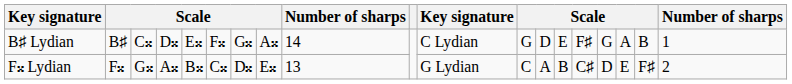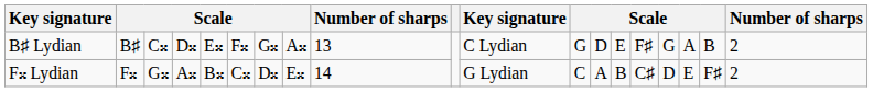 <table class="wikitable">
 <tr>
 <th>Key signature</th>
 <th colspan="7">Scale</th>
 <th>Number of sharps</th>
 <th></th>
 <th>Key signature</th>
 <th colspan="7">Scale</th>
 <th>Number of sharps</th>
 </tr>
 <tr>
 <td>B♯ Lydian</td>
 <td>B♯</td>
 <td>C𝄪</td>
 <td>D𝄪</td>
 <td>E𝄪</td>
 <td>F𝄪</td>
 <td>G𝄪</td>
 <td>A𝄪</td>
-<td>14</td>
+<td>13</td>
 <td rowspan="2"></td>
 <td>C Lydian</td>
 <td>G</td>
 <td>D</td>
 <td>E</td>
 <td>F♯</td>
 <td>G</td>
 <td>A</td>
 <td>B</td>
-<td>1</td>
+<td>2</td>
 </tr>
 <tr>
 <td>F𝄪 Lydian</td>
 <td>F𝄪</td>
 <td>G𝄪</td>
 <td>A𝄪</td>
 <td>B𝄪</td>
 <td>C𝄪</td>
 <td>D𝄪</td>
 <td>E𝄪</td>
-<td>13</td>
+<td>14</td>
 <td>G Lydian</td>
 <td>C</td>
 <td>A</td>
 <td>B</td>
 <td>C♯</td>
 <td>D</td>
 <td>E</td>
 <td>F♯</td>
 <td>2</td>
 </tr>
 </table>
